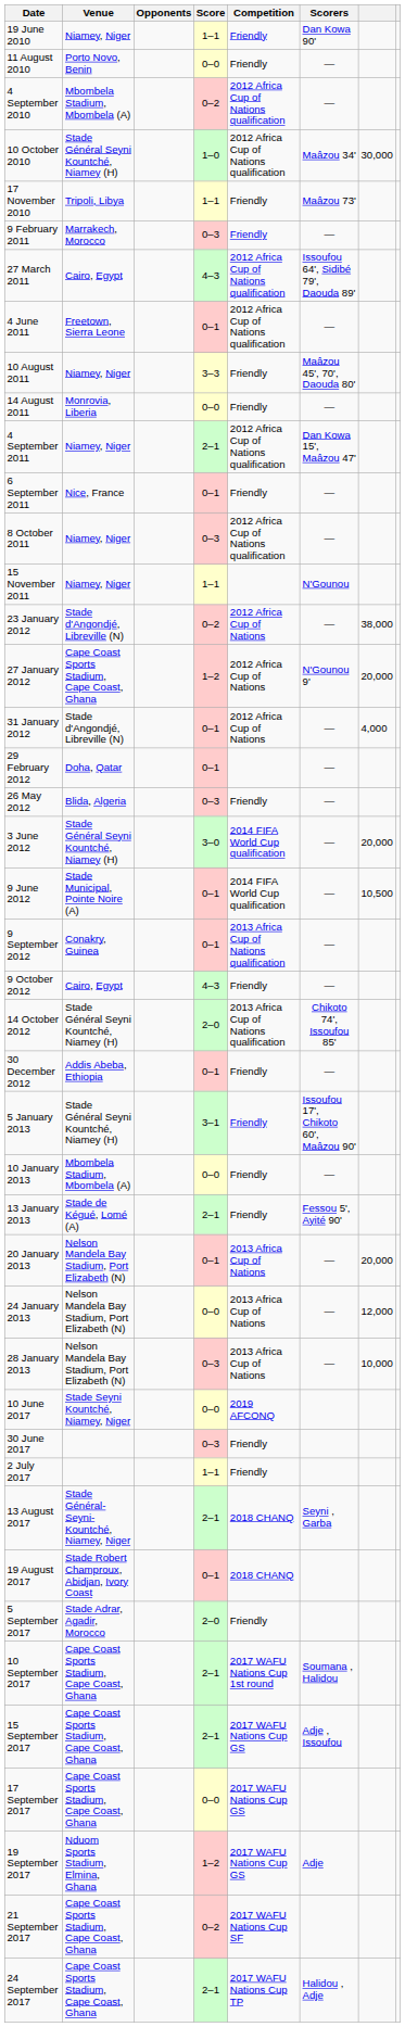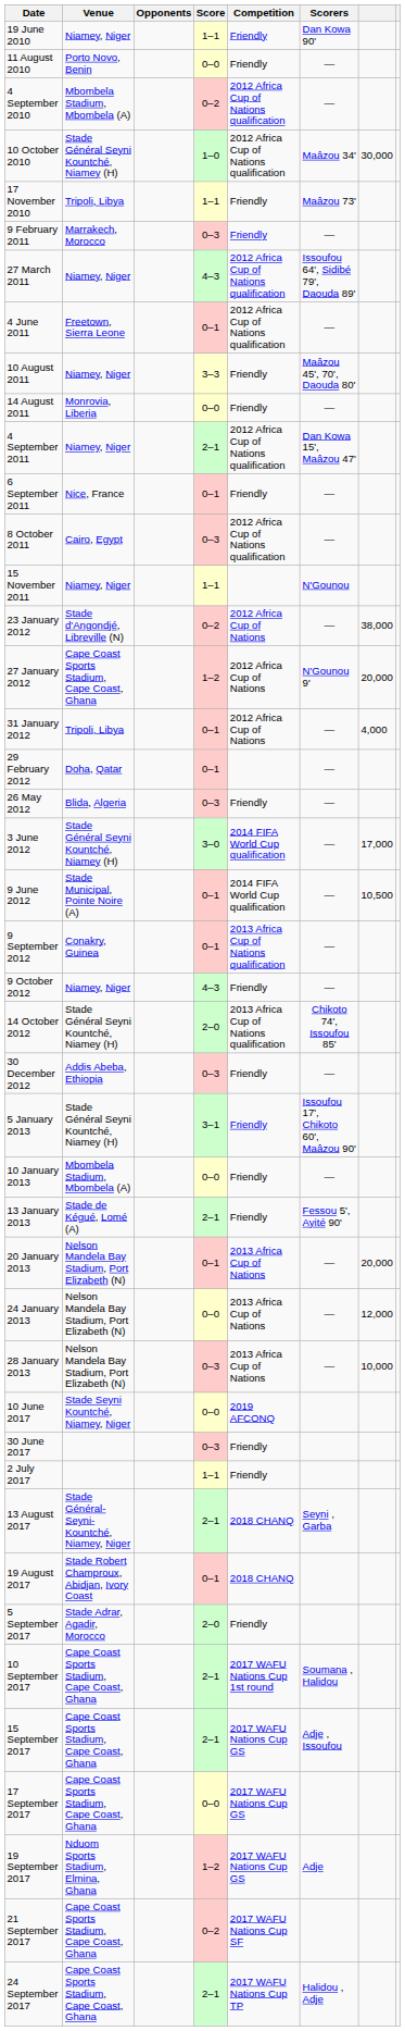 <table class="wikitable">
 <tr>
 <th>Date</th>
 <th>Venue</th>
 <th>Opponents</th>
 <th>Score</th>
 <th>Competition</th>
 <th class=unsortable>Scorers</th>
 <th></th>
 <th class=unsortable></th>
 </tr>
 <tr>
 <td>19 June 2010</td>
 <td><a href='#'>Niamey</a>, <a href='#'>Niger</a></td>
 <td></td>
 <td align=center bgcolor=#FFFFCC>1–1</td>
 <td><a href='#'>Friendly</a></td>
 <td><a href='#'>Dan Kowa</a> 90'</td>
 <td></td>
 <td></td>
 </tr>
 <tr>
 <td>11 August 2010</td>
 <td><a href='#'>Porto Novo</a>, <a href='#'>Benin</a></td>
 <td></td>
 <td align=center bgcolor=#FFFFCC>0–0</td>
 <td>Friendly</td>
 <td align=center>—</td>
 <td></td>
 <td></td>
 </tr>
 <tr>
 <td>4 September 2010</td>
 <td><a href='#'>Mbombela Stadium</a>, <a href='#'>Mbombela</a> (A)</td>
 <td></td>
 <td align=center bgcolor=#FFCCCC>0–2</td>
 <td><a href='#'>2012 Africa Cup of Nations qualification</a></td>
 <td align=center>—</td>
 <td></td>
 <td></td>
 </tr>
 <tr>
 <td>10 October 2010</td>
 <td><a href='#'>Stade Général Seyni Kountché</a>, <a href='#'>Niamey</a> (H)</td>
 <td></td>
 <td align=center bgcolor=#CCFFCC>1–0</td>
 <td>2012 Africa Cup of Nations qualification</td>
 <td><a href='#'>Maâzou</a> 34'</td>
 <td>30,000</td>
 <td></td>
 </tr>
 <tr>
 <td>17 November 2010</td>
 <td><a href='#'>Tripoli, Libya</a></td>
 <td></td>
 <td align=center bgcolor=#FFFFCC>1–1</td>
 <td>Friendly</td>
 <td><a href='#'>Maâzou</a> 73'</td>
 <td></td>
 <td></td>
 </tr>
 <tr>
 <td>9 February 2011</td>
 <td><a href='#'>Marrakech</a>, <a href='#'>Morocco</a></td>
 <td></td>
 <td align=center bgcolor=#FFCCCC>0–3</td>
 <td><a href='#'>Friendly</a></td>
 <td align=center>—</td>
 <td></td>
 <td></td>
 </tr>
 <tr>
 <td>27 March 2011</td>
-<td><a href='#'>Cairo</a>, <a href='#'>Egypt</a></td>
+<td><a href='#'>Niamey</a>, <a href='#'>Niger</a></td>
 <td></td>
 <td align=center bgcolor=#CCFFCC>4–3</td>
 <td><a href='#'>2012 Africa Cup of Nations qualification</a></td>
 <td><a href='#'>Issoufou</a> 64', <a href='#'>Sidibé</a> 79', <a href='#'>Daouda</a> 89'</td>
 <td></td>
 <td></td>
 </tr>
 <tr>
 <td>4 June 2011</td>
 <td><a href='#'>Freetown</a>, <a href='#'>Sierra Leone</a></td>
 <td></td>
 <td align=center bgcolor=#FFCCCC>0–1</td>
 <td>2012 Africa Cup of Nations qualification</td>
 <td align=center>—</td>
 <td></td>
 <td></td>
 </tr>
 <tr>
 <td>10 August 2011</td>
 <td><a href='#'>Niamey</a>, <a href='#'>Niger</a></td>
 <td></td>
 <td align=center bgcolor=#FFFFCC>3–3</td>
 <td>Friendly</td>
 <td><a href='#'>Maâzou</a> 45', 70', <a href='#'>Daouda</a> 80'</td>
 <td></td>
 <td></td>
 </tr>
 <tr>
 <td>14 August 2011</td>
 <td><a href='#'>Monrovia</a>, <a href='#'>Liberia</a></td>
 <td></td>
 <td align=center bgcolor=#FFFFCC>0–0</td>
 <td>Friendly</td>
 <td align=center>—</td>
 <td></td>
 <td></td>
 </tr>
 <tr>
 <td>4 September 2011</td>
 <td><a href='#'>Niamey</a>, <a href='#'>Niger</a></td>
 <td></td>
 <td align=center bgcolor=#CCFFCC>2–1</td>
 <td>2012 Africa Cup of Nations qualification</td>
 <td><a href='#'>Dan Kowa</a> 15', <a href='#'>Maâzou</a> 47'</td>
 <td></td>
 <td></td>
 </tr>
 <tr>
 <td>6 September 2011</td>
 <td><a href='#'>Nice</a>, France</td>
 <td></td>
 <td align=center bgcolor=#FFCCCC>0–1</td>
 <td>Friendly</td>
 <td align=center>—</td>
 <td></td>
 <td></td>
 </tr>
 <tr>
 <td>8 October 2011</td>
-<td><a href='#'>Niamey</a>, <a href='#'>Niger</a></td>
+<td><a href='#'>Cairo</a>, <a href='#'>Egypt</a></td>
 <td></td>
 <td align=center bgcolor=#FFCCCC>0–3</td>
 <td>2012 Africa Cup of Nations qualification</td>
 <td align=center>—</td>
 <td></td>
 <td></td>
 </tr>
 <tr>
 <td>15 November 2011</td>
 <td><a href='#'>Niamey</a>, <a href='#'>Niger</a></td>
 <td></td>
 <td align=center bgcolor=#FFFFCC>1–1</td>
 <td></td>
 <td><a href='#'>N'Gounou</a></td>
 <td></td>
 <td></td>
 </tr>
 <tr>
 <td>23 January 2012</td>
 <td><a href='#'>Stade d'Angondjé</a>, <a href='#'>Libreville</a> (N)</td>
 <td></td>
 <td align=center bgcolor=#FFCCCC>0–2</td>
 <td><a href='#'>2012 Africa Cup of Nations</a></td>
 <td align=center>—</td>
 <td>38,000</td>
 <td></td>
 </tr>
 <tr>
 <td>27 January 2012</td>
 <td><a href='#'>Cape Coast Sports Stadium</a>, <a href='#'>Cape Coast</a>, <a href='#'>Ghana</a></td>
 <td></td>
 <td align=center bgcolor=#FFCCCC>1–2</td>
 <td>2012 Africa Cup of Nations</td>
 <td><a href='#'>N'Gounou</a> 9'</td>
 <td>20,000</td>
 <td></td>
 </tr>
 <tr>
 <td>31 January 2012</td>
-<td>Stade d'Angondjé, Libreville (N)</td>
+<td><a href='#'>Tripoli, Libya</a></td>
 <td></td>
 <td align=center bgcolor=#FFCCCC>0–1</td>
 <td>2012 Africa Cup of Nations</td>
 <td align=center>—</td>
 <td>4,000</td>
 <td></td>
 </tr>
 <tr>
 <td>29 February 2012</td>
 <td><a href='#'>Doha</a>, <a href='#'>Qatar</a></td>
 <td></td>
 <td align=center bgcolor=#FFCCCC>0–1</td>
 <td></td>
 <td align=center>—</td>
 <td></td>
 <td></td>
 </tr>
 <tr>
 <td>26 May 2012</td>
 <td><a href='#'>Blida</a>, <a href='#'>Algeria</a></td>
 <td></td>
 <td align=center bgcolor=#FFCCCC>0–3</td>
 <td>Friendly</td>
 <td align=center>—</td>
 <td></td>
 <td></td>
 </tr>
 <tr>
 <td>3 June 2012</td>
 <td><a href='#'>Stade Général Seyni Kountché</a>, <a href='#'>Niamey</a> (H)</td>
 <td></td>
 <td align=center bgcolor=#CCFFCC>3–0</td>
 <td><a href='#'>2014 FIFA World Cup qualification</a></td>
 <td align=center>—</td>
-<td>20,000</td>
+<td>17,000</td>
 <td></td>
 </tr>
 <tr>
 <td>9 June 2012</td>
 <td><a href='#'>Stade Municipal</a>, <a href='#'>Pointe Noire</a> (A)</td>
 <td></td>
 <td align=center bgcolor=#FFCCCC>0–1</td>
 <td>2014 FIFA World Cup qualification</td>
 <td align=center>—</td>
 <td>10,500</td>
 <td></td>
 </tr>
 <tr>
 <td>9 September 2012</td>
 <td><a href='#'>Conakry</a>, <a href='#'>Guinea</a></td>
 <td></td>
 <td align=center bgcolor=#FFCCCC>0–1</td>
 <td><a href='#'>2013 Africa Cup of Nations qualification</a></td>
 <td align=center>—</td>
 <td></td>
 <td></td>
 </tr>
 <tr>
 <td>9 October 2012</td>
-<td><a href='#'>Cairo</a>, <a href='#'>Egypt</a></td>
+<td><a href='#'>Niamey</a>, <a href='#'>Niger</a></td>
 <td></td>
 <td align=center bgcolor=#CCFFCC>4–3</td>
 <td>Friendly</td>
 <td align=center>—</td>
 <td></td>
 <td></td>
 </tr>
 <tr>
 <td>14 October 2012</td>
 <td>Stade Général Seyni Kountché, Niamey (H)</td>
 <td></td>
 <td align=center bgcolor=#CCFFCC>2–0</td>
 <td>2013 Africa Cup of Nations qualification</td>
 <td align=center><a href='#'>Chikoto</a> 74', <a href='#'>Issoufou</a> 85'</td>
 <td></td>
 <td></td>
 </tr>
 <tr>
 <td>30 December 2012</td>
 <td><a href='#'>Addis Abeba</a>, <a href='#'>Ethiopia</a></td>
 <td></td>
-<td align=center bgcolor=#FFCCCC>0–1</td>
+<td align=center bgcolor=#FFCCCC>0–3</td>
 <td>Friendly</td>
 <td align=center>—</td>
 <td></td>
 <td></td>
 </tr>
 <tr>
 <td>5 January 2013</td>
 <td>Stade Général Seyni Kountché, Niamey (H)</td>
 <td></td>
 <td align=center bgcolor=#CCFFCC>3–1</td>
 <td><a href='#'>Friendly</a></td>
 <td><a href='#'>Issoufou</a> 17', <a href='#'>Chikoto</a> 60', <a href='#'>Maâzou</a> 90'</td>
 <td></td>
 <td></td>
 </tr>
 <tr>
 <td>10 January 2013</td>
 <td><a href='#'>Mbombela Stadium</a>, <a href='#'>Mbombela</a> (A)</td>
 <td></td>
 <td align=center bgcolor=#FFFFCC>0–0</td>
 <td>Friendly</td>
 <td align=center>—</td>
 <td></td>
 <td></td>
 </tr>
 <tr>
 <td>13 January 2013</td>
 <td><a href='#'>Stade de Kégué</a>, <a href='#'>Lomé</a> (A)</td>
 <td></td>
 <td align=center bgcolor=#CCFFCC>2–1</td>
 <td>Friendly</td>
 <td><a href='#'>Fessou</a> 5', <a href='#'>Ayité</a> 90'</td>
 <td></td>
 <td></td>
 </tr>
 <tr>
 <td>20 January 2013</td>
 <td><a href='#'>Nelson Mandela Bay Stadium</a>, <a href='#'>Port Elizabeth</a> (N)</td>
 <td></td>
 <td align=center bgcolor=#FFCCCC>0–1</td>
 <td><a href='#'>2013 Africa Cup of Nations</a></td>
 <td align=center>—</td>
 <td>20,000</td>
 <td></td>
 </tr>
 <tr>
 <td>24 January 2013</td>
 <td>Nelson Mandela Bay Stadium, Port Elizabeth (N)</td>
 <td></td>
 <td align=center bgcolor=#FFFFCC>0–0</td>
 <td>2013 Africa Cup of Nations</td>
 <td align=center>—</td>
 <td>12,000</td>
 <td></td>
 </tr>
 <tr>
 <td>28 January 2013</td>
 <td>Nelson Mandela Bay Stadium, Port Elizabeth (N)</td>
 <td></td>
 <td align=center bgcolor=#FFCCCC>0–3</td>
 <td>2013 Africa Cup of Nations</td>
 <td align=center>—</td>
 <td>10,000</td>
 <td></td>
 </tr>
 <tr>
 <td>10 June 2017</td>
 <td><a href='#'>Stade Seyni Kountché</a>, <a href='#'>Niamey</a>, <a href='#'>Niger</a></td>
 <td></td>
 <td align="center" bgcolor="#FFFFCC">0–0</td>
 <td><a href='#'>2019 AFCONQ</a></td>
 <td></td>
 <td></td>
 <td></td>
 </tr>
 <tr>
 <td>30 June 2017</td>
 <td></td>
 <td></td>
 <td align="center" bgcolor="#FFCCCC">0–3</td>
 <td>Friendly</td>
 <td></td>
 <td></td>
 <td></td>
 </tr>
 <tr>
 <td>2 July 2017</td>
 <td></td>
 <td></td>
 <td align="center" bgcolor="#FFFFCC">1–1</td>
 <td>Friendly</td>
 <td></td>
 <td></td>
 <td></td>
 </tr>
 <tr>
 <td>13 August 2017</td>
 <td><a href='#'>Stade Général-Seyni-Kountché</a>, <a href='#'>Niamey</a>, <a href='#'>Niger</a></td>
 <td></td>
 <td align="center" bgcolor="#CCFFCC">2–1</td>
 <td><a href='#'>2018 CHANQ</a></td>
 <td><a href='#'>Seyni</a> , <a href='#'>Garba</a> </td>
 <td></td>
 <td></td>
 </tr>
 <tr>
 <td>19 August 2017</td>
 <td><a href='#'>Stade Robert Champroux</a>, <a href='#'>Abidjan</a>, <a href='#'>Ivory Coast</a></td>
 <td></td>
 <td align="center" bgcolor="#FFCCCC">0–1</td>
 <td><a href='#'>2018 CHANQ</a></td>
 <td></td>
 <td></td>
 <td></td>
 </tr>
 <tr>
 <td>5 September 2017</td>
 <td><a href='#'>Stade Adrar</a>, <a href='#'>Agadir</a>, <a href='#'>Morocco</a></td>
 <td></td>
 <td align="center" bgcolor="#CCFFCC">2–0</td>
 <td>Friendly</td>
 <td></td>
 <td></td>
 <td></td>
 </tr>
 <tr>
 <td>10 September 2017</td>
 <td><a href='#'>Cape Coast Sports Stadium</a>, <a href='#'>Cape Coast</a>, <a href='#'>Ghana</a></td>
 <td></td>
 <td align="center" bgcolor="#CCFFCC">2–1</td>
 <td><a href='#'>2017 WAFU Nations Cup 1st round</a></td>
 <td><a href='#'>Soumana</a> , <a href='#'>Halidou</a> </td>
 <td></td>
 <td></td>
 </tr>
 <tr>
 <td>15 September 2017</td>
 <td><a href='#'>Cape Coast Sports Stadium</a>, <a href='#'>Cape Coast</a>, <a href='#'>Ghana</a></td>
 <td></td>
 <td align="center" bgcolor="#CCFFCC">2–1</td>
 <td><a href='#'>2017 WAFU Nations Cup GS</a></td>
 <td><a href='#'>Adje</a> , <a href='#'>Issoufou</a> </td>
 <td></td>
 <td></td>
 </tr>
 <tr>
 <td>17 September 2017</td>
 <td><a href='#'>Cape Coast Sports Stadium</a>, <a href='#'>Cape Coast</a>, <a href='#'>Ghana</a></td>
 <td></td>
 <td align="center" bgcolor="#FFFFCC">0–0</td>
 <td><a href='#'>2017 WAFU Nations Cup GS</a></td>
 <td></td>
 <td></td>
 <td></td>
 </tr>
 <tr>
 <td>19 September 2017</td>
 <td><a href='#'>Nduom Sports Stadium</a>, <a href='#'>Elmina</a>, <a href='#'>Ghana</a></td>
 <td></td>
 <td align="center" bgcolor="#FFCCCC">1–2</td>
 <td><a href='#'>2017 WAFU Nations Cup GS</a></td>
 <td><a href='#'>Adje</a> </td>
 <td></td>
 <td></td>
 </tr>
 <tr>
 <td>21 September 2017</td>
 <td><a href='#'>Cape Coast Sports Stadium</a>, <a href='#'>Cape Coast</a>, <a href='#'>Ghana</a></td>
 <td></td>
 <td align="center" bgcolor="#FFCCCC">0–2</td>
 <td><a href='#'>2017 WAFU Nations Cup SF</a></td>
 <td></td>
 <td></td>
 <td></td>
 </tr>
 <tr>
 <td>24 September 2017</td>
 <td><a href='#'>Cape Coast Sports Stadium</a>, <a href='#'>Cape Coast</a>, <a href='#'>Ghana</a></td>
 <td></td>
 <td align="center" bgcolor="#CCFFCC">2–1</td>
 <td><a href='#'>2017 WAFU Nations Cup TP</a></td>
 <td><a href='#'>Halidou</a> , <a href='#'>Adje</a> </td>
 <td></td>
 <td></td>
 </tr>
 </table>
